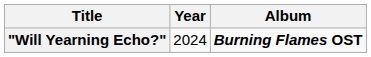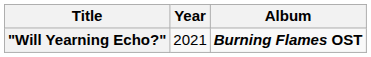 <table class="wikitable plainrowheaders" style="text-align:center" border="1">
 <tr>
 <th scope="col">Title</th>
 <th scope="col">Year</th>
 <th scope="col">Album</th>
 </tr>
 <tr>
 <th scope="row">"Will Yearning Echo?"</th>
-<td>2024</td>
+<td>2021</td>
 <td><strong><em>Burning Flames</em> OST</strong></td>
 </tr>
 </table>
